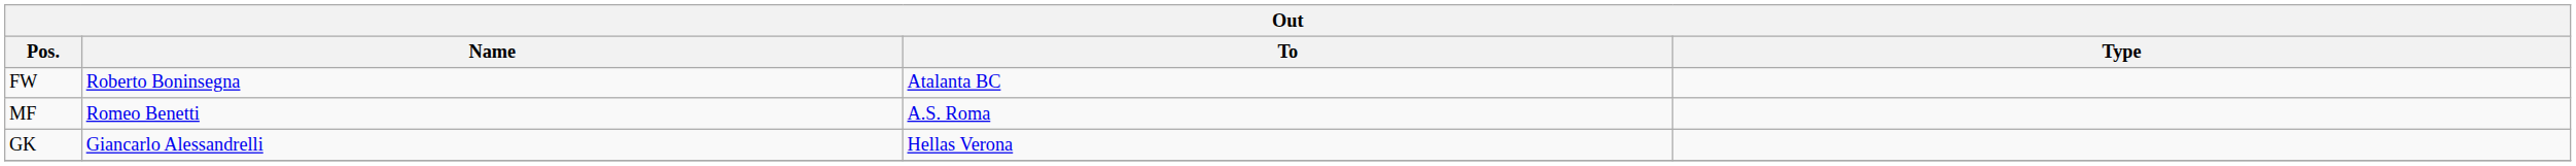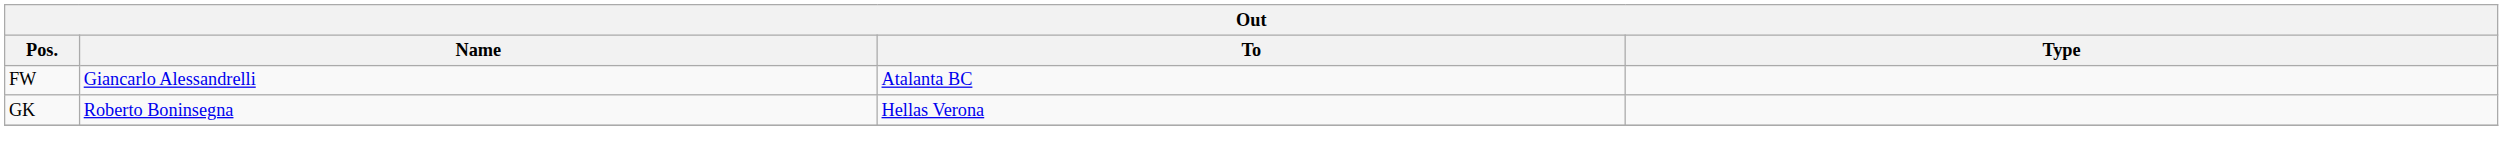 <table class="wikitable" style="font-size:90%;width:99%;">
 <tr>
 <th colspan="4">Out</th>
 </tr>
 <tr>
 <th width=3%>Pos.</th>
 <th width=32%>Name</th>
 <th width=30%>To</th>
 <th width=35%>Type</th>
 </tr>
 <tr>
 <td>FW</td>
-<td><a href='#'>Roberto Boninsegna</a></td>
+<td><a href='#'>Giancarlo Alessandrelli</a></td>
 <td><a href='#'>Atalanta BC</a></td>
 <td></td>
 </tr>
 <tr>
-<td>MF</td>
-<td><a href='#'>Romeo Benetti</a></td>
-<td><a href='#'>A.S. Roma</a></td>
-<td></td>
-</tr>
-<tr>
 <td>GK</td>
-<td><a href='#'>Giancarlo Alessandrelli</a></td>
+<td><a href='#'>Roberto Boninsegna</a></td>
 <td><a href='#'>Hellas Verona</a></td>
 <td></td>
 </tr>
 <tr>
 </tr>
 </table>
